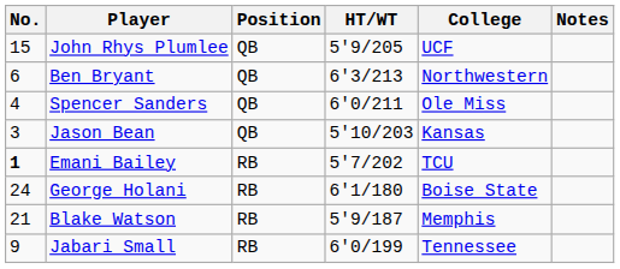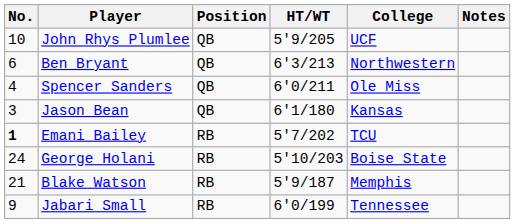 <table class = "wikitable sortable">
 <tr>
 <th>No.</th>
 <th>Player</th>
 <th>Position</th>
 <th class="unsortable">HT/WT</th>
 <th>College</th>
 <th class="unsortable">Notes</th>
 </tr>
 <tr>
-<td>15</td>
+<td>10</td>
 <td><a href='#'>John Rhys Plumlee</a></td>
 <td>QB</td>
 <td>5'9/205</td>
 <td><a href='#'>UCF</a></td>
 <td></td>
 </tr>
 <tr>
 <td>6</td>
 <td><a href='#'>Ben Bryant</a></td>
 <td>QB</td>
 <td>6'3/213</td>
 <td><a href='#'>Northwestern</a></td>
 <td></td>
 </tr>
 <tr>
 <td>4</td>
 <td><a href='#'>Spencer Sanders</a></td>
 <td>QB</td>
 <td>6'0/211</td>
 <td><a href='#'>Ole Miss</a></td>
 <td></td>
 </tr>
 <tr>
 <td>3</td>
 <td><a href='#'>Jason Bean</a></td>
 <td>QB</td>
-<td>5'10/203</td>
+<td>6'1/180</td>
 <td><a href='#'>Kansas</a></td>
 <td></td>
 </tr>
 <tr>
 <td><strong>1</strong></td>
 <td><a href='#'>Emani Bailey</a></td>
 <td>RB</td>
 <td>5'7/202</td>
 <td><a href='#'>TCU</a></td>
 <td></td>
 </tr>
 <tr>
 <td>24</td>
 <td><a href='#'>George Holani</a></td>
 <td>RB</td>
-<td>6'1/180</td>
+<td>5'10/203</td>
 <td><a href='#'>Boise State</a></td>
 <td></td>
 </tr>
 <tr>
 <td>21</td>
 <td><a href='#'>Blake Watson</a></td>
 <td>RB</td>
 <td>5'9/187</td>
 <td><a href='#'>Memphis</a></td>
 <td></td>
 </tr>
 <tr>
 <td>9</td>
 <td><a href='#'>Jabari Small</a></td>
 <td>RB</td>
 <td>6'0/199</td>
 <td><a href='#'>Tennessee</a></td>
 <td></td>
 </tr>
 </table>
